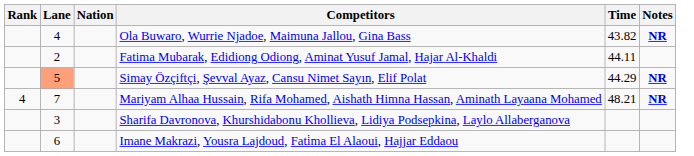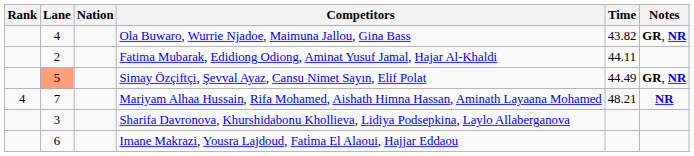 <table class="wikitable sortable" style="text-align:center; font-size:95%">
 <tr>
 <th>Rank</th>
 <th>Lane</th>
 <th>Nation</th>
 <th>Competitors</th>
 <th>Time</th>
 <th>Notes</th>
 </tr>
 <tr>
 <td></td>
 <td>4</td>
 <td align=left></td>
 <td align=left><a href='#'>Ola Buwaro</a>, <a href='#'>Wurrie Njadoe</a>, <a href='#'>Maimuna Jallou</a>, <a href='#'>Gina Bass</a></td>
 <td>43.82</td>
-<td><strong><a href='#'>NR</a></strong></td>
+<td><strong>GR</strong>, <strong><a href='#'>NR</a></strong></td>
 </tr>
 <tr>
 <td></td>
 <td>2</td>
 <td align=left></td>
 <td align=left><a href='#'>Fatima Mubarak</a>, <a href='#'>Edidiong Odiong</a>, <a href='#'>Aminat Yusuf Jamal</a>, <a href='#'>Hajar Al-Khaldi</a></td>
 <td>44.11</td>
 <td></td>
 </tr>
 <tr>
 <td></td>
 <td style="background: lightsalmon;">5</td>
 <td align=left></td>
 <td align=left><a href='#'>Simay Özçiftçi</a>, <a href='#'>Şevval Ayaz</a>, <a href='#'>Cansu Nimet Sayın</a>, <a href='#'>Elif Polat</a></td>
-<td>44.29</td>
-<td><strong><a href='#'>NR</a></strong></td>
+<td>44.49</td>
+<td><strong>GR</strong>, <strong><a href='#'>NR</a></strong></td>
 </tr>
 <tr>
 <td>4</td>
 <td>7</td>
 <td align=left></td>
 <td align=left><a href='#'>Mariyam Alhaa Hussain</a>, <a href='#'>Rifa Mohamed</a>, <a href='#'>Aishath Himna Hassan</a>, <a href='#'>Aminath Layaana Mohamed</a></td>
 <td>48.21</td>
 <td><strong><a href='#'>NR</a></strong></td>
 </tr>
 <tr>
 <td></td>
 <td>3</td>
 <td align=left></td>
 <td align=left><a href='#'>Sharifa Davronova</a>, <a href='#'>Khurshidabonu Khollieva</a>, <a href='#'>Lidiya Podsepkina</a>, <a href='#'>Laylo Allaberganova</a></td>
 <td></td>
 <td></td>
 </tr>
 <tr>
 <td></td>
 <td>6</td>
 <td align=left></td>
 <td align=left><a href='#'>Imane Makrazi</a>, <a href='#'>Yousra Lajdoud</a>, <a href='#'>Fati̇ma El Alaoui</a>, <a href='#'>Hajjar Eddaou</a></td>
 <td></td>
 <td></td>
 </tr>
 </table>
